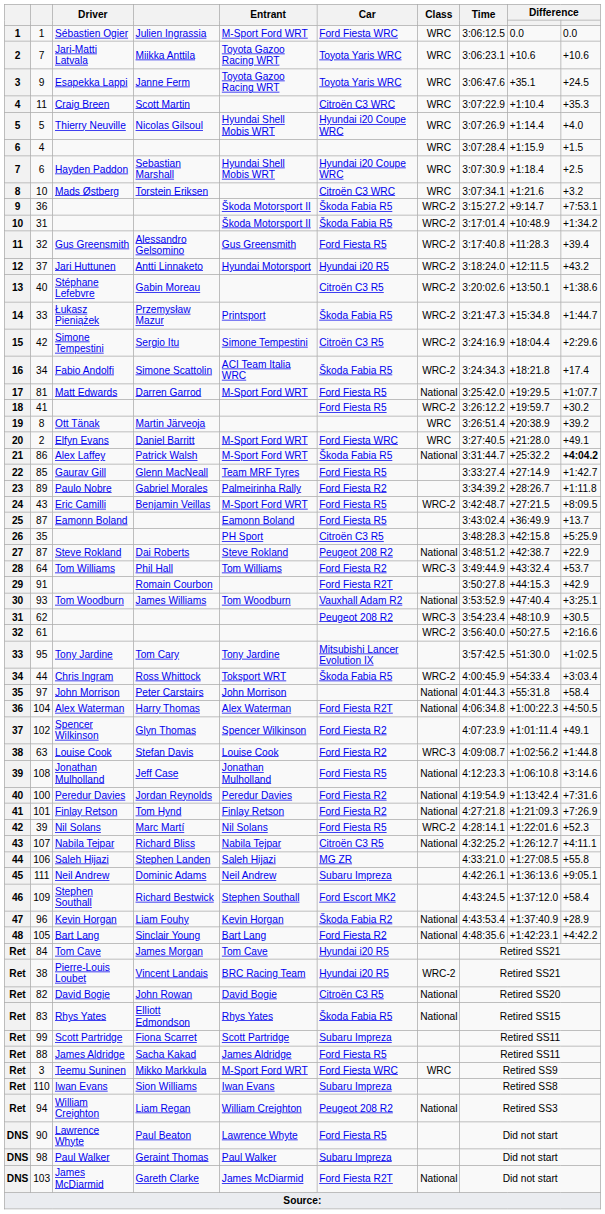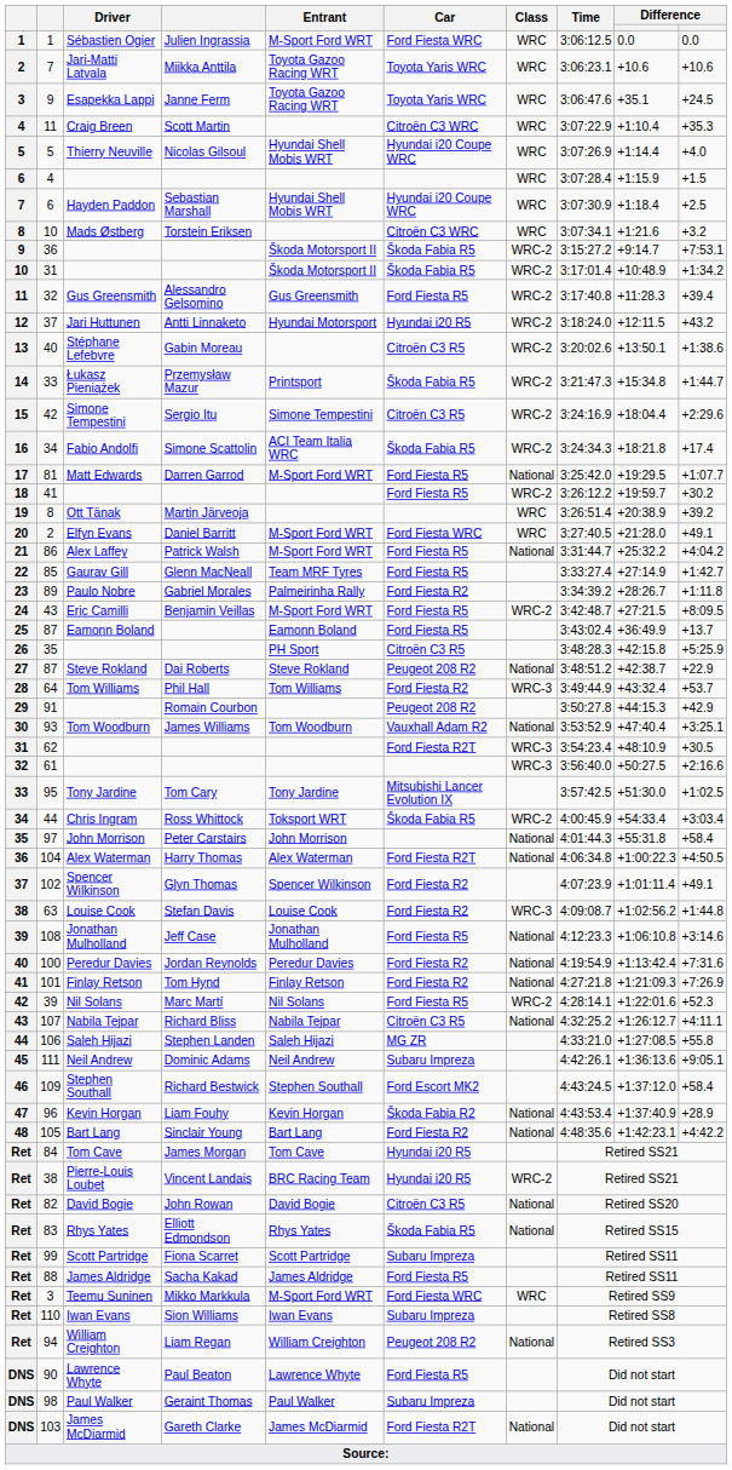 <table class="wikitable" width=90% style="font-size: 85%;">
 <tr>
 <th rowspan="2"></th>
 <th rowspan="2"></th>
 <th rowspan="2">Driver</th>
 <th rowspan="2"></th>
 <th rowspan="2">Entrant</th>
 <th rowspan="2">Car</th>
 <th rowspan="2">Class</th>
 <th rowspan="2">Time</th>
 <th colspan="2">Difference</th>
 </tr>
 <tr>
 <th></th>
 <th></th>
 </tr>
 <tr>
 <th>1</th>
 <td align="center">1</td>
 <td> <a href='#'>Sébastien Ogier</a></td>
 <td> <a href='#'>Julien Ingrassia</a></td>
 <td> <a href='#'>M-Sport Ford WRT</a></td>
 <td><a href='#'>Ford Fiesta WRC</a></td>
 <td align="center">WRC</td>
 <td align="center">3:06:12.5</td>
 <td>0.0</td>
 <td>0.0</td>
 </tr>
 <tr>
 <th>2</th>
 <td align="center">7</td>
 <td> <a href='#'>Jari-Matti Latvala</a></td>
 <td> <a href='#'>Miikka Anttila</a></td>
 <td> <a href='#'>Toyota Gazoo Racing WRT</a></td>
 <td><a href='#'>Toyota Yaris WRC</a></td>
 <td align="center">WRC</td>
 <td align="center">3:06:23.1</td>
 <td>+10.6</td>
 <td>+10.6</td>
 </tr>
 <tr>
 <th>3</th>
 <td align="center">9</td>
 <td> <a href='#'>Esapekka Lappi</a></td>
 <td> <a href='#'>Janne Ferm</a></td>
 <td> <a href='#'>Toyota Gazoo Racing WRT</a></td>
 <td><a href='#'>Toyota Yaris WRC</a></td>
 <td align="center">WRC</td>
 <td align="center">3:06:47.6</td>
 <td>+35.1</td>
 <td>+24.5</td>
 </tr>
 <tr>
 <th>4</th>
 <td align="center">11</td>
 <td> <a href='#'>Craig Breen</a></td>
 <td> <a href='#'>Scott Martin</a></td>
 <td></td>
 <td><a href='#'>Citroën C3 WRC</a></td>
 <td align="center">WRC</td>
 <td align="center">3:07:22.9</td>
 <td>+1:10.4</td>
 <td>+35.3</td>
 </tr>
 <tr>
 <th>5</th>
 <td align="center">5</td>
 <td> <a href='#'>Thierry Neuville</a></td>
 <td> <a href='#'>Nicolas Gilsoul</a></td>
 <td> <a href='#'>Hyundai Shell Mobis WRT</a></td>
 <td><a href='#'>Hyundai i20 Coupe WRC</a></td>
 <td align="center">WRC</td>
 <td align="center">3:07:26.9</td>
 <td>+1:14.4</td>
 <td>+4.0</td>
 </tr>
 <tr>
 <th>6</th>
 <td align="center">4</td>
 <td></td>
 <td></td>
 <td></td>
 <td></td>
 <td align="center">WRC</td>
 <td align="center">3:07:28.4</td>
 <td>+1:15.9</td>
 <td>+1.5</td>
 </tr>
 <tr>
 <th>7</th>
 <td align="center">6</td>
 <td> <a href='#'>Hayden Paddon</a></td>
 <td> <a href='#'>Sebastian Marshall</a></td>
 <td> <a href='#'>Hyundai Shell Mobis WRT</a></td>
 <td><a href='#'>Hyundai i20 Coupe WRC</a></td>
 <td align="center">WRC</td>
 <td align="center">3:07:30.9</td>
 <td>+1:18.4</td>
 <td>+2.5</td>
 </tr>
 <tr>
 <th>8</th>
 <td align="center">10</td>
 <td> <a href='#'>Mads Østberg</a></td>
 <td> <a href='#'>Torstein Eriksen</a></td>
 <td></td>
 <td><a href='#'>Citroën C3 WRC</a></td>
 <td align="center">WRC</td>
 <td align="center">3:07:34.1</td>
 <td>+1:21.6</td>
 <td>+3.2</td>
 </tr>
 <tr>
 <th>9</th>
 <td align="center">36</td>
 <td></td>
 <td></td>
 <td> <a href='#'>Škoda Motorsport II</a></td>
 <td><a href='#'>Škoda Fabia R5</a></td>
 <td align="center">WRC-2</td>
 <td align="center">3:15:27.2</td>
 <td>+9:14.7</td>
 <td>+7:53.1</td>
 </tr>
 <tr>
 <th>10</th>
 <td align="center">31</td>
 <td></td>
 <td></td>
 <td> <a href='#'>Škoda Motorsport II</a></td>
 <td><a href='#'>Škoda Fabia R5</a></td>
 <td align="center">WRC-2</td>
 <td align="center">3:17:01.4</td>
 <td>+10:48.9</td>
 <td>+1:34.2</td>
 </tr>
 <tr>
 <th>11</th>
 <td align="center">32</td>
 <td> <a href='#'>Gus Greensmith</a></td>
 <td> <a href='#'>Alessandro Gelsomino</a></td>
 <td> <a href='#'>Gus Greensmith</a></td>
 <td><a href='#'>Ford Fiesta R5</a></td>
 <td align="center">WRC-2</td>
 <td align="center">3:17:40.8</td>
 <td>+11:28.3</td>
 <td>+39.4</td>
 </tr>
 <tr>
 <th>12</th>
 <td align="center">37</td>
 <td> <a href='#'>Jari Huttunen</a></td>
 <td> <a href='#'>Antti Linnaketo</a></td>
 <td> <a href='#'>Hyundai Motorsport</a></td>
 <td><a href='#'>Hyundai i20 R5</a></td>
 <td align="center">WRC-2</td>
 <td align="center">3:18:24.0</td>
 <td>+12:11.5</td>
 <td>+43.2</td>
 </tr>
 <tr>
 <th>13</th>
 <td align="center">40</td>
 <td> <a href='#'>Stéphane Lefebvre</a></td>
 <td> <a href='#'>Gabin Moreau</a></td>
 <td></td>
 <td><a href='#'>Citroën C3 R5</a></td>
 <td align="center">WRC-2</td>
 <td align="center">3:20:02.6</td>
 <td>+13:50.1</td>
 <td>+1:38.6</td>
 </tr>
 <tr>
 <th>14</th>
 <td align="center">33</td>
 <td> <a href='#'>Łukasz Pieniążek</a></td>
 <td> <a href='#'>Przemysław Mazur</a></td>
 <td> <a href='#'>Printsport</a></td>
 <td><a href='#'>Škoda Fabia R5</a></td>
 <td align="center">WRC-2</td>
 <td align="center">3:21:47.3</td>
 <td>+15:34.8</td>
 <td>+1:44.7</td>
 </tr>
 <tr>
 <th>15</th>
 <td align="center">42</td>
 <td> <a href='#'>Simone Tempestini</a></td>
 <td> <a href='#'>Sergio Itu</a></td>
 <td> <a href='#'>Simone Tempestini</a></td>
 <td><a href='#'>Citroën C3 R5</a></td>
 <td align="center">WRC-2</td>
 <td align="center">3:24:16.9</td>
 <td>+18:04.4</td>
 <td>+2:29.6</td>
 </tr>
 <tr>
 <th>16</th>
 <td align="center">34</td>
 <td> <a href='#'>Fabio Andolfi</a></td>
 <td> <a href='#'>Simone Scattolin</a></td>
 <td> <a href='#'>ACI Team Italia WRC</a></td>
 <td><a href='#'>Škoda Fabia R5</a></td>
 <td align="center">WRC-2</td>
 <td align="center">3:24:34.3</td>
 <td>+18:21.8</td>
 <td>+17.4</td>
 </tr>
 <tr>
 <th>17</th>
 <td align="center">81</td>
 <td> <a href='#'>Matt Edwards</a></td>
 <td> <a href='#'>Darren Garrod</a></td>
 <td> <a href='#'>M-Sport Ford WRT</a></td>
 <td><a href='#'>Ford Fiesta R5</a></td>
 <td align="center">National</td>
 <td align="center">3:25:42.0</td>
 <td>+19:29.5</td>
 <td>+1:07.7</td>
 </tr>
 <tr>
 <th>18</th>
 <td align="center">41</td>
 <td></td>
 <td></td>
 <td></td>
 <td><a href='#'>Ford Fiesta R5</a></td>
 <td align="center">WRC-2</td>
 <td align="center">3:26:12.2</td>
 <td>+19:59.7</td>
 <td>+30.2</td>
 </tr>
 <tr>
 <th>19</th>
 <td align="center">8</td>
 <td> <a href='#'>Ott Tänak</a></td>
 <td> <a href='#'>Martin Järveoja</a></td>
 <td></td>
 <td></td>
 <td align="center">WRC</td>
 <td align="center">3:26:51.4</td>
 <td>+20:38.9</td>
 <td>+39.2</td>
 </tr>
 <tr>
 <th>20</th>
 <td align="center">2</td>
 <td> <a href='#'>Elfyn Evans</a></td>
 <td> <a href='#'>Daniel Barritt</a></td>
 <td> <a href='#'>M-Sport Ford WRT</a></td>
 <td><a href='#'>Ford Fiesta WRC</a></td>
 <td align="center">WRC</td>
 <td align="center">3:27:40.5</td>
 <td>+21:28.0</td>
 <td>+49.1</td>
 </tr>
 <tr>
 <th>21</th>
 <td align="center">86</td>
 <td> <a href='#'>Alex Laffey</a></td>
 <td> <a href='#'>Patrick Walsh</a></td>
 <td> <a href='#'>M-Sport Ford WRT</a></td>
-<td><a href='#'>Škoda Fabia R5</a></td>
+<td><a href='#'>Ford Fiesta R5</a></td>
 <td align="center">National</td>
 <td align="center">3:31:44.7</td>
 <td>+25:32.2</td>
-<td><strong>+4:04.2</strong></td>
+<td>+4:04.2</td>
 </tr>
 <tr>
 <th>22</th>
 <td align="center">85</td>
 <td> <a href='#'>Gaurav Gill</a></td>
 <td> <a href='#'>Glenn MacNeall</a></td>
 <td> <a href='#'>Team MRF Tyres</a></td>
 <td><a href='#'>Ford Fiesta R5</a></td>
 <td></td>
 <td align="center">3:33:27.4</td>
 <td>+27:14.9</td>
 <td>+1:42.7</td>
 </tr>
 <tr>
 <th>23</th>
 <td align="center">89</td>
 <td> <a href='#'>Paulo Nobre</a></td>
 <td> <a href='#'>Gabriel Morales</a></td>
 <td> <a href='#'>Palmeirinha Rally</a></td>
 <td><a href='#'>Ford Fiesta R2</a></td>
 <td></td>
 <td align="center">3:34:39.2</td>
 <td>+28:26.7</td>
 <td>+1:11.8</td>
 </tr>
 <tr>
 <th>24</th>
 <td align="center">43</td>
 <td> <a href='#'>Eric Camilli</a></td>
 <td> <a href='#'>Benjamin Veillas</a></td>
 <td> <a href='#'>M-Sport Ford WRT</a></td>
 <td><a href='#'>Ford Fiesta R5</a></td>
 <td align="center">WRC-2</td>
 <td align="center">3:42:48.7</td>
 <td>+27:21.5</td>
 <td>+8:09.5</td>
 </tr>
 <tr>
 <th>25</th>
 <td align="center">87</td>
 <td> <a href='#'>Eamonn Boland</a></td>
 <td></td>
 <td> <a href='#'>Eamonn Boland</a></td>
 <td><a href='#'>Ford Fiesta R5</a></td>
 <td></td>
 <td align="center">3:43:02.4</td>
 <td>+36:49.9</td>
 <td>+13.7</td>
 </tr>
 <tr>
 <th>26</th>
 <td align="center">35</td>
 <td></td>
 <td></td>
 <td> <a href='#'>PH Sport</a></td>
 <td><a href='#'>Citroën C3 R5</a></td>
 <td align="center"></td>
 <td align="center">3:48:28.3</td>
 <td>+42:15.8</td>
 <td>+5:25.9</td>
 </tr>
 <tr>
 <th>27</th>
 <td align="center">87</td>
 <td> <a href='#'>Steve Rokland</a></td>
 <td> <a href='#'>Dai Roberts</a></td>
 <td> <a href='#'>Steve Rokland</a></td>
 <td><a href='#'>Peugeot 208 R2</a></td>
 <td align="center">National</td>
 <td align="center">3:48:51.2</td>
 <td>+42:38.7</td>
 <td>+22.9</td>
 </tr>
 <tr>
 <th>28</th>
 <td align="center">64</td>
 <td> <a href='#'>Tom Williams</a></td>
 <td> <a href='#'>Phil Hall</a></td>
 <td> <a href='#'>Tom Williams</a></td>
 <td><a href='#'>Ford Fiesta R2</a></td>
 <td align="center">WRC-3</td>
 <td align="center">3:49:44.9</td>
 <td>+43:32.4</td>
 <td>+53.7</td>
 </tr>
 <tr>
 <th>29</th>
 <td align="center">91</td>
 <td></td>
 <td> <a href='#'>Romain Courbon</a></td>
 <td></td>
-<td><a href='#'>Ford Fiesta R2T</a></td>
+<td><a href='#'>Peugeot 208 R2</a></td>
 <td></td>
 <td align="center">3:50:27.8</td>
 <td>+44:15.3</td>
 <td>+42.9</td>
 </tr>
 <tr>
 <th>30</th>
 <td align="center">93</td>
 <td> <a href='#'>Tom Woodburn</a></td>
 <td> <a href='#'>James Williams</a></td>
 <td> <a href='#'>Tom Woodburn</a></td>
 <td><a href='#'>Vauxhall Adam R2</a></td>
 <td align="center">National</td>
 <td align="center">3:53:52.9</td>
 <td>+47:40.4</td>
 <td>+3:25.1</td>
 </tr>
 <tr>
 <th>31</th>
 <td align="center">62</td>
 <td></td>
 <td></td>
 <td></td>
-<td><a href='#'>Peugeot 208 R2</a></td>
+<td><a href='#'>Ford Fiesta R2T</a></td>
 <td align="center">WRC-3</td>
 <td align="center">3:54:23.4</td>
 <td>+48:10.9</td>
 <td>+30.5</td>
 </tr>
 <tr>
 <th>32</th>
 <td align="center">61</td>
 <td></td>
 <td></td>
 <td></td>
 <td></td>
-<td align="center">WRC-2</td>
+<td align="center">WRC-3</td>
 <td align="center">3:56:40.0</td>
 <td>+50:27.5</td>
 <td>+2:16.6</td>
 </tr>
 <tr>
 <th>33</th>
 <td align="center">95</td>
 <td> <a href='#'>Tony Jardine</a></td>
 <td> <a href='#'>Tom Cary</a></td>
 <td> <a href='#'>Tony Jardine</a></td>
 <td><a href='#'>Mitsubishi Lancer Evolution IX</a></td>
 <td></td>
 <td align="center">3:57:42.5</td>
 <td>+51:30.0</td>
 <td>+1:02.5</td>
 </tr>
 <tr>
 <th>34</th>
 <td align="center">44</td>
 <td> <a href='#'>Chris Ingram</a></td>
 <td> <a href='#'>Ross Whittock</a></td>
 <td> <a href='#'>Toksport WRT</a></td>
 <td><a href='#'>Škoda Fabia R5</a></td>
 <td align="center">WRC-2</td>
 <td align="center">4:00:45.9</td>
 <td>+54:33.4</td>
 <td>+3:03.4</td>
 </tr>
 <tr>
 <th>35</th>
 <td align="center">97</td>
 <td> <a href='#'>John Morrison</a></td>
 <td> <a href='#'>Peter Carstairs</a></td>
 <td> <a href='#'>John Morrison</a></td>
 <td></td>
 <td align="center">National</td>
 <td align="center">4:01:44.3</td>
 <td>+55:31.8</td>
 <td>+58.4</td>
 </tr>
 <tr>
 <th>36</th>
 <td align="center">104</td>
 <td> <a href='#'>Alex Waterman</a></td>
 <td> <a href='#'>Harry Thomas</a></td>
 <td> <a href='#'>Alex Waterman</a></td>
 <td><a href='#'>Ford Fiesta R2T</a></td>
 <td align="center">National</td>
 <td align="center">4:06:34.8</td>
 <td>+1:00:22.3</td>
 <td>+4:50.5</td>
 </tr>
 <tr>
 <th>37</th>
 <td align="center">102</td>
 <td> <a href='#'>Spencer Wilkinson</a></td>
 <td> <a href='#'>Glyn Thomas</a></td>
 <td> <a href='#'>Spencer Wilkinson</a></td>
 <td><a href='#'>Ford Fiesta R2</a></td>
 <td></td>
 <td align="center">4:07:23.9</td>
 <td>+1:01:11.4</td>
 <td>+49.1</td>
 </tr>
 <tr>
 <th>38</th>
 <td align="center">63</td>
 <td> <a href='#'>Louise Cook</a></td>
 <td> <a href='#'>Stefan Davis</a></td>
 <td> <a href='#'>Louise Cook</a></td>
 <td><a href='#'>Ford Fiesta R2</a></td>
 <td align="center">WRC-3</td>
 <td align="center">4:09:08.7</td>
 <td>+1:02:56.2</td>
 <td>+1:44.8</td>
 </tr>
 <tr>
 <th>39</th>
 <td align="center">108</td>
 <td> <a href='#'>Jonathan Mulholland</a></td>
 <td> <a href='#'>Jeff Case</a></td>
 <td> <a href='#'>Jonathan Mulholland</a></td>
 <td><a href='#'>Ford Fiesta R5</a></td>
 <td align="center">National</td>
 <td align="center">4:12:23.3</td>
 <td>+1:06:10.8</td>
 <td>+3:14.6</td>
 </tr>
 <tr>
 <th>40</th>
 <td align="center">100</td>
 <td> <a href='#'>Peredur Davies</a></td>
 <td> <a href='#'>Jordan Reynolds</a></td>
 <td> <a href='#'>Peredur Davies</a></td>
 <td><a href='#'>Ford Fiesta R2</a></td>
 <td align="center">National</td>
 <td align="center">4:19:54.9</td>
 <td>+1:13:42.4</td>
 <td>+7:31.6</td>
 </tr>
 <tr>
 <th>41</th>
 <td align="center">101</td>
 <td> <a href='#'>Finlay Retson</a></td>
 <td> <a href='#'>Tom Hynd</a></td>
 <td> <a href='#'>Finlay Retson</a></td>
 <td><a href='#'>Ford Fiesta R2</a></td>
 <td align="center">National</td>
 <td align="center">4:27:21.8</td>
 <td>+1:21:09.3</td>
 <td>+7:26.9</td>
 </tr>
 <tr>
 <th>42</th>
 <td align="center">39</td>
 <td> <a href='#'>Nil Solans</a></td>
 <td> <a href='#'>Marc Martí</a></td>
 <td> <a href='#'>Nil Solans</a></td>
 <td><a href='#'>Ford Fiesta R5</a></td>
 <td align="center">WRC-2</td>
 <td align="center">4:28:14.1</td>
 <td>+1:22:01.6</td>
 <td>+52.3</td>
 </tr>
 <tr>
 <th>43</th>
 <td align="center">107</td>
 <td> <a href='#'>Nabila Tejpar</a></td>
 <td> <a href='#'>Richard Bliss</a></td>
 <td> <a href='#'>Nabila Tejpar</a></td>
 <td><a href='#'>Citroën C3 R5</a></td>
 <td align="center">National</td>
 <td align="center">4:32:25.2</td>
 <td>+1:26:12.7</td>
 <td>+4:11.1</td>
 </tr>
 <tr>
 <th>44</th>
 <td align="center">106</td>
 <td> <a href='#'>Saleh Hijazi</a></td>
 <td> <a href='#'>Stephen Landen</a></td>
 <td> <a href='#'>Saleh Hijazi</a></td>
 <td><a href='#'>MG ZR</a></td>
 <td></td>
 <td align="center">4:33:21.0</td>
 <td>+1:27:08.5</td>
 <td>+55.8</td>
 </tr>
 <tr>
 <th>45</th>
 <td align="center">111</td>
 <td> <a href='#'>Neil Andrew</a></td>
 <td> <a href='#'>Dominic Adams</a></td>
 <td> <a href='#'>Neil Andrew</a></td>
 <td><a href='#'>Subaru Impreza</a></td>
 <td></td>
 <td align="center">4:42:26.1</td>
 <td>+1:36:13.6</td>
 <td>+9:05.1</td>
 </tr>
 <tr>
 <th>46</th>
 <td align="center">109</td>
 <td> <a href='#'>Stephen Southall</a></td>
 <td> <a href='#'>Richard Bestwick</a></td>
 <td> <a href='#'>Stephen Southall</a></td>
 <td><a href='#'>Ford Escort MK2</a></td>
 <td></td>
 <td align="center">4:43:24.5</td>
 <td>+1:37:12.0</td>
 <td>+58.4</td>
 </tr>
 <tr>
 <th>47</th>
 <td align="center">96</td>
 <td> <a href='#'>Kevin Horgan</a></td>
 <td> <a href='#'>Liam Fouhy</a></td>
 <td> <a href='#'>Kevin Horgan</a></td>
 <td><a href='#'>Škoda Fabia R2</a></td>
 <td align="center">National</td>
 <td align="center">4:43:53.4</td>
 <td>+1:37:40.9</td>
 <td>+28.9</td>
 </tr>
 <tr>
 <th>48</th>
 <td align="center">105</td>
 <td> <a href='#'>Bart Lang</a></td>
 <td> <a href='#'>Sinclair Young</a></td>
 <td> <a href='#'>Bart Lang</a></td>
 <td><a href='#'>Ford Fiesta R2</a></td>
 <td align="center">National</td>
 <td align="center">4:48:35.6</td>
 <td>+1:42:23.1</td>
 <td>+4:42.2</td>
 </tr>
 <tr>
 <th>Ret</th>
 <td align="center">84</td>
 <td> <a href='#'>Tom Cave</a></td>
 <td> <a href='#'>James Morgan</a></td>
 <td> <a href='#'>Tom Cave</a></td>
 <td><a href='#'>Hyundai i20 R5</a></td>
 <td></td>
 <td colspan="3" align="center">Retired SS21</td>
 </tr>
 <tr>
 <th>Ret</th>
 <td align="center">38</td>
 <td> <a href='#'>Pierre-Louis Loubet</a></td>
 <td> <a href='#'>Vincent Landais</a></td>
 <td> <a href='#'>BRC Racing Team</a></td>
 <td><a href='#'>Hyundai i20 R5</a></td>
 <td align="center">WRC-2</td>
 <td colspan="3" align="center">Retired SS21</td>
 </tr>
 <tr>
 <th>Ret</th>
 <td align="center">82</td>
 <td> <a href='#'>David Bogie</a></td>
 <td> <a href='#'>John Rowan</a></td>
 <td> <a href='#'>David Bogie</a></td>
 <td><a href='#'>Citroën C3 R5</a></td>
 <td align="center">National</td>
 <td colspan="3" align="center">Retired SS20</td>
 </tr>
 <tr>
 <th>Ret</th>
 <td align="center">83</td>
 <td> <a href='#'>Rhys Yates</a></td>
 <td> <a href='#'>Elliott Edmondson</a></td>
 <td> <a href='#'>Rhys Yates</a></td>
 <td><a href='#'>Škoda Fabia R5</a></td>
 <td align="center">National</td>
 <td colspan="3" align="center">Retired SS15</td>
 </tr>
 <tr>
 <th>Ret</th>
 <td align="center">99</td>
 <td> <a href='#'>Scott Partridge</a></td>
 <td> <a href='#'>Fiona Scarret</a></td>
 <td> <a href='#'>Scott Partridge</a></td>
 <td><a href='#'>Subaru Impreza</a></td>
 <td></td>
 <td colspan="3" align="center">Retired SS11</td>
 </tr>
 <tr>
 <th>Ret</th>
 <td align="center">88</td>
 <td> <a href='#'>James Aldridge</a></td>
 <td> <a href='#'>Sacha Kakad</a></td>
 <td> <a href='#'>James Aldridge</a></td>
 <td><a href='#'>Ford Fiesta R5</a></td>
 <td></td>
 <td colspan="3" align="center">Retired SS11</td>
 </tr>
 <tr>
 <th>Ret</th>
 <td align="center">3</td>
 <td> <a href='#'>Teemu Suninen</a></td>
 <td> <a href='#'>Mikko Markkula</a></td>
 <td> <a href='#'>M-Sport Ford WRT</a></td>
 <td><a href='#'>Ford Fiesta WRC</a></td>
 <td align="center">WRC</td>
 <td colspan="3" align="center">Retired SS9</td>
 </tr>
 <tr>
 <th>Ret</th>
 <td align="center">110</td>
 <td> <a href='#'>Iwan Evans</a></td>
 <td> <a href='#'>Sion Williams</a></td>
 <td> <a href='#'>Iwan Evans</a></td>
 <td><a href='#'>Subaru Impreza</a></td>
 <td></td>
 <td colspan="3" align="center">Retired SS8</td>
 </tr>
 <tr>
 <th>Ret</th>
 <td align="center">94</td>
 <td> <a href='#'>William Creighton</a></td>
 <td> <a href='#'>Liam Regan</a></td>
 <td> <a href='#'>William Creighton</a></td>
 <td><a href='#'>Peugeot 208 R2</a></td>
 <td align="center">National</td>
 <td colspan="3" align="center">Retired SS3</td>
 </tr>
 <tr>
 <th>DNS</th>
 <td align="center">90</td>
 <td> <a href='#'>Lawrence Whyte</a></td>
 <td> <a href='#'>Paul Beaton</a></td>
 <td> <a href='#'>Lawrence Whyte</a></td>
 <td><a href='#'>Ford Fiesta R5</a></td>
 <td></td>
 <td colspan="3" align="center">Did not start</td>
 </tr>
 <tr>
 <th>DNS</th>
 <td align="center">98</td>
 <td> <a href='#'>Paul Walker</a></td>
 <td> <a href='#'>Geraint Thomas</a></td>
 <td> <a href='#'>Paul Walker</a></td>
 <td><a href='#'>Subaru Impreza</a></td>
 <td></td>
 <td colspan="3" align="center">Did not start</td>
 </tr>
 <tr>
 <th>DNS</th>
 <td align="center">103</td>
 <td> <a href='#'>James McDiarmid</a></td>
 <td> <a href='#'>Gareth Clarke</a></td>
 <td> <a href='#'>James McDiarmid</a></td>
 <td><a href='#'>Ford Fiesta R2T</a></td>
 <td align="center">National</td>
 <td colspan="3" align="center">Did not start</td>
 </tr>
 <tr>
 <td style="background-color:#EAECF0; text-align:center" colspan="11"><strong>Source:</strong></td>
 </tr>
 </table>
